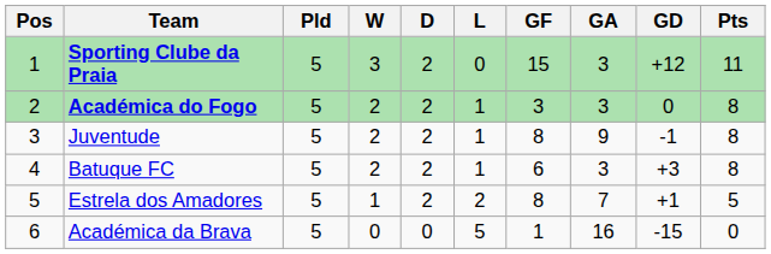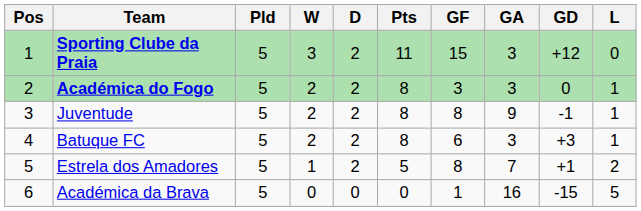 <table class="wikitable" style="text-align: center; margin:1em auto;">
 <tr>
 <th style="width: 40px;">Pos</th>
 <th style="width: 170px;">Team</th>
 <th style="width: 45px;">Pld</th>
 <th style="width: 35px;">W</th>
 <th style="width: 35px;">D</th>
-<th style="width: 35px;">L</th>
+<th style="width: 45px;">Pts</th>
 <th style="width: 45px;">GF</th>
 <th style="width: 45px;">GA</th>
 <th style="width: 45px;">GD</th>
-<th style="width: 45px;">Pts</th>
+<th style="width: 35px;">L</th>
 </tr>
 <tr style="background:#ACE1AF;">
 <td>1</td>
 <td style="text-align: left;"><strong><a href='#'>Sporting Clube da Praia</a></strong></td>
 <td>5</td>
 <td>3</td>
 <td>2</td>
-<td>0</td>
+<td>11</td>
 <td>15</td>
 <td>3</td>
 <td>+12</td>
-<td>11</td>
+<td>0</td>
 </tr>
 <tr style="background:#ACE1AF;">
 <td>2</td>
 <td style="text-align: left;"><strong><a href='#'>Académica do Fogo</a></strong></td>
 <td>5</td>
 <td>2</td>
 <td>2</td>
-<td>1</td>
+<td>8</td>
 <td>3</td>
 <td>3</td>
 <td>0</td>
-<td>8</td>
+<td>1</td>
 </tr>
 <tr>
 <td>3</td>
 <td style="text-align: left;"><a href='#'>Juventude</a></td>
 <td>5</td>
 <td>2</td>
 <td>2</td>
-<td>1</td>
+<td>8</td>
 <td>8</td>
 <td>9</td>
 <td>-1</td>
-<td>8</td>
+<td>1</td>
 </tr>
 <tr>
 <td>4</td>
 <td style="text-align: left;"><a href='#'>Batuque FC</a></td>
 <td>5</td>
 <td>2</td>
 <td>2</td>
-<td>1</td>
+<td>8</td>
 <td>6</td>
 <td>3</td>
 <td>+3</td>
-<td>8</td>
+<td>1</td>
 </tr>
 <tr>
 <td>5</td>
 <td style="text-align: left;"><a href='#'>Estrela dos Amadores</a></td>
 <td>5</td>
 <td>1</td>
 <td>2</td>
-<td>2</td>
+<td>5</td>
 <td>8</td>
 <td>7</td>
 <td>+1</td>
-<td>5</td>
+<td>2</td>
 </tr>
 <tr>
 <td>6</td>
 <td style="text-align: left;"><a href='#'>Académica da Brava</a></td>
 <td>5</td>
 <td>0</td>
 <td>0</td>
-<td>5</td>
+<td>0</td>
 <td>1</td>
 <td>16</td>
 <td>-15</td>
-<td>0</td>
+<td>5</td>
 </tr>
 </table>
